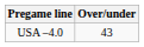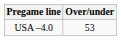 <table class="wikitable">
 <tr align="center">
 <th style=>Pregame line</th>
 <th style=>Over/under</th>
 </tr>
 <tr align="center">
 <td>USA –4.0</td>
-<td>43</td>
+<td>53</td>
 </tr>
 </table>
